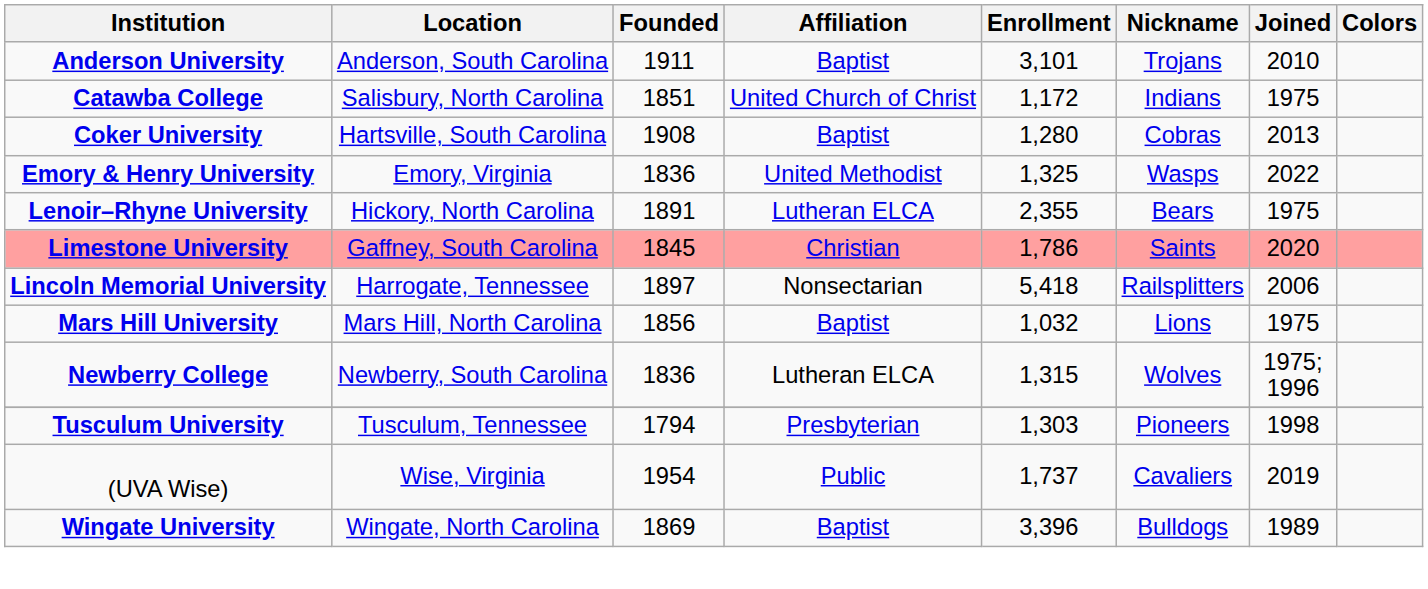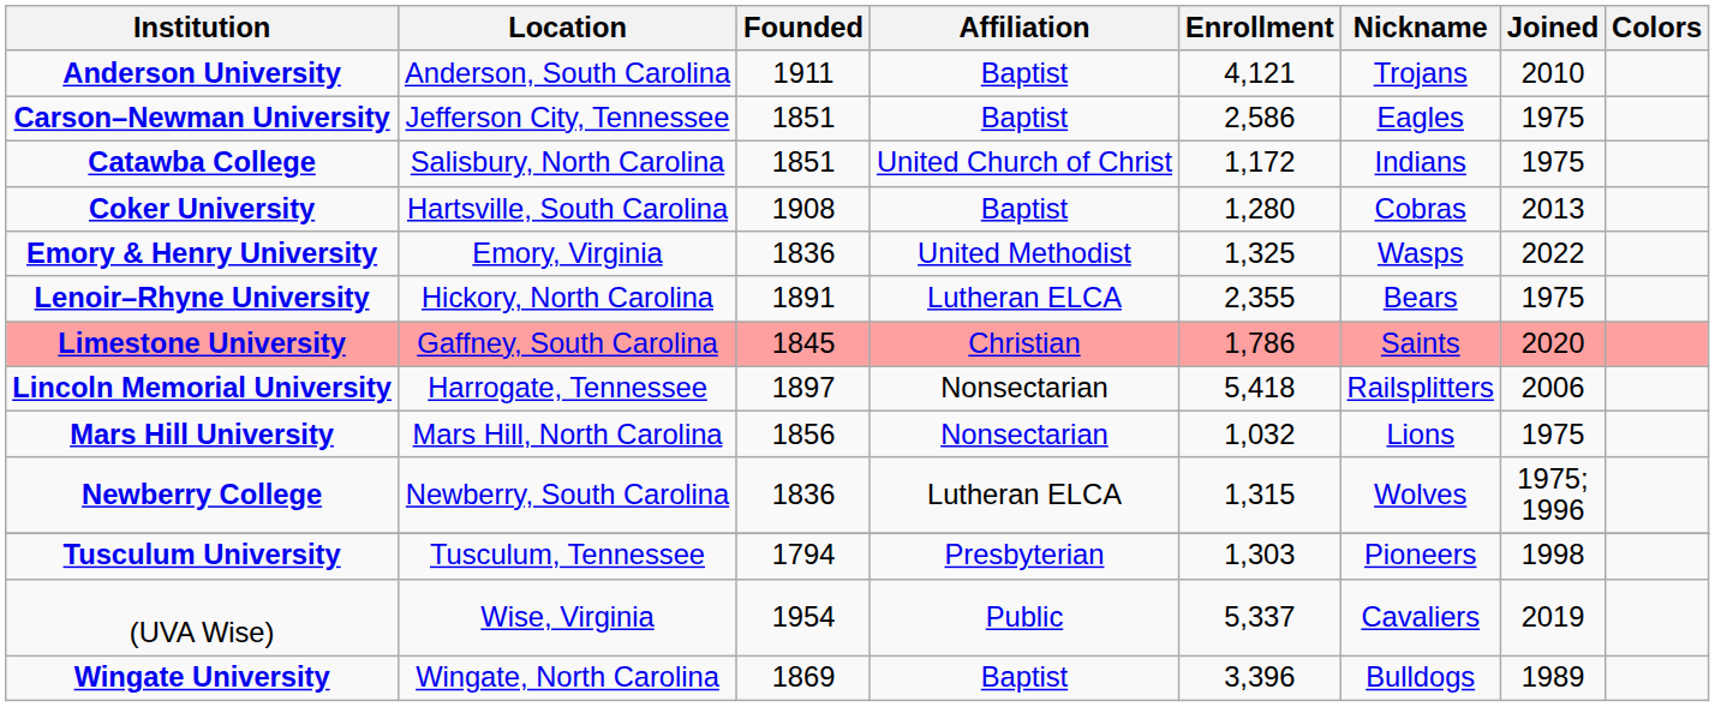 <table class="wikitable sortable" style="text-align:center">
 <tr>
 <th>Institution</th>
 <th>Location</th>
 <th>Founded</th>
 <th>Affiliation</th>
 <th>Enrollment</th>
 <th>Nickname</th>
 <th>Joined</th>
 <th class="unsortable">Colors</th>
 </tr>
 <tr>
 <td><strong><a href='#'>Anderson University</a></strong></td>
 <td><a href='#'>Anderson, South Carolina</a></td>
 <td>1911</td>
 <td><a href='#'>Baptist</a></td>
-<td>3,101</td>
+<td>4,121</td>
 <td><a href='#'>Trojans</a></td>
 <td>2010</td>
+<td> </td>
+</tr>
+<tr>
+<td><strong><a href='#'>Carson–Newman University</a></strong></td>
+<td><a href='#'>Jefferson City, Tennessee</a></td>
+<td>1851</td>
+<td><a href='#'>Baptist</a></td>
+<td>2,586</td>
+<td><a href='#'>Eagles</a></td>
+<td>1975</td>
 <td> </td>
 </tr>
 <tr>
 <td><strong><a href='#'>Catawba College</a></strong></td>
 <td><a href='#'>Salisbury, North Carolina</a></td>
 <td>1851</td>
 <td><a href='#'>United Church of Christ</a></td>
 <td>1,172</td>
 <td><a href='#'>Indians</a></td>
 <td>1975</td>
 <td> </td>
 </tr>
 <tr>
 <td><strong><a href='#'>Coker University</a></strong></td>
 <td><a href='#'>Hartsville, South Carolina</a></td>
 <td>1908</td>
 <td><a href='#'>Baptist</a></td>
 <td>1,280</td>
 <td><a href='#'>Cobras</a></td>
 <td>2013</td>
 <td> </td>
 </tr>
 <tr>
 <td><strong><a href='#'>Emory & Henry University</a></strong></td>
 <td><a href='#'>Emory, Virginia</a></td>
 <td>1836</td>
 <td><a href='#'>United Methodist</a></td>
 <td>1,325</td>
 <td><a href='#'>Wasps</a></td>
 <td>2022</td>
 <td> </td>
 </tr>
 <tr>
 <td><strong><a href='#'>Lenoir–Rhyne University</a></strong></td>
 <td><a href='#'>Hickory, North Carolina</a></td>
 <td>1891</td>
 <td><a href='#'>Lutheran ELCA</a></td>
 <td>2,355</td>
 <td><a href='#'>Bears</a></td>
 <td>1975</td>
 <td> </td>
 </tr>
 <tr bgcolor=#ffa0a0>
 <td><strong><a href='#'>Limestone University</a></strong></td>
 <td><a href='#'>Gaffney, South Carolina</a></td>
 <td>1845</td>
 <td><a href='#'>Christian</a></td>
 <td>1,786</td>
 <td><a href='#'>Saints</a></td>
 <td>2020</td>
 <td> </td>
 </tr>
 <tr>
 <td><strong><a href='#'>Lincoln Memorial University</a></strong></td>
 <td><a href='#'>Harrogate, Tennessee</a></td>
 <td>1897</td>
 <td>Nonsectarian</td>
 <td>5,418</td>
 <td><a href='#'>Railsplitters</a></td>
 <td>2006</td>
 <td> </td>
 </tr>
 <tr>
 <td><strong><a href='#'>Mars Hill University</a></strong></td>
 <td><a href='#'>Mars Hill, North Carolina</a></td>
 <td>1856</td>
-<td><a href='#'>Baptist</a></td>
+<td><a href='#'>Nonsectarian</a></td>
 <td>1,032</td>
 <td><a href='#'>Lions</a></td>
 <td>1975</td>
 <td> </td>
 </tr>
 <tr>
 <td><strong><a href='#'>Newberry College</a></strong></td>
 <td><a href='#'>Newberry, South Carolina</a></td>
 <td>1836</td>
 <td>Lutheran ELCA</td>
 <td>1,315</td>
 <td><a href='#'>Wolves</a></td>
 <td>1975;<br>1996</td>
 <td> </td>
 </tr>
 <tr bgcolor=#ffa0a0>
 </tr>
 <tr>
 <td><strong><a href='#'>Tusculum University</a></strong></td>
 <td><a href='#'>Tusculum, Tennessee</a></td>
 <td>1794</td>
 <td><a href='#'>Presbyterian</a></td>
 <td>1,303</td>
 <td><a href='#'>Pioneers</a></td>
 <td>1998</td>
 <td> </td>
 </tr>
 <tr>
 <td><br>(UVA Wise)</td>
 <td><a href='#'>Wise, Virginia</a></td>
 <td>1954</td>
 <td><a href='#'>Public</a></td>
-<td>1,737</td>
+<td>5,337</td>
 <td><a href='#'>Cavaliers</a></td>
 <td>2019</td>
 <td> </td>
 </tr>
 <tr>
 <td><strong><a href='#'>Wingate University</a></strong></td>
 <td><a href='#'>Wingate, North Carolina</a></td>
 <td>1869</td>
 <td><a href='#'>Baptist</a></td>
 <td>3,396</td>
 <td><a href='#'>Bulldogs</a></td>
 <td>1989</td>
 <td> </td>
 </tr>
 </table>
